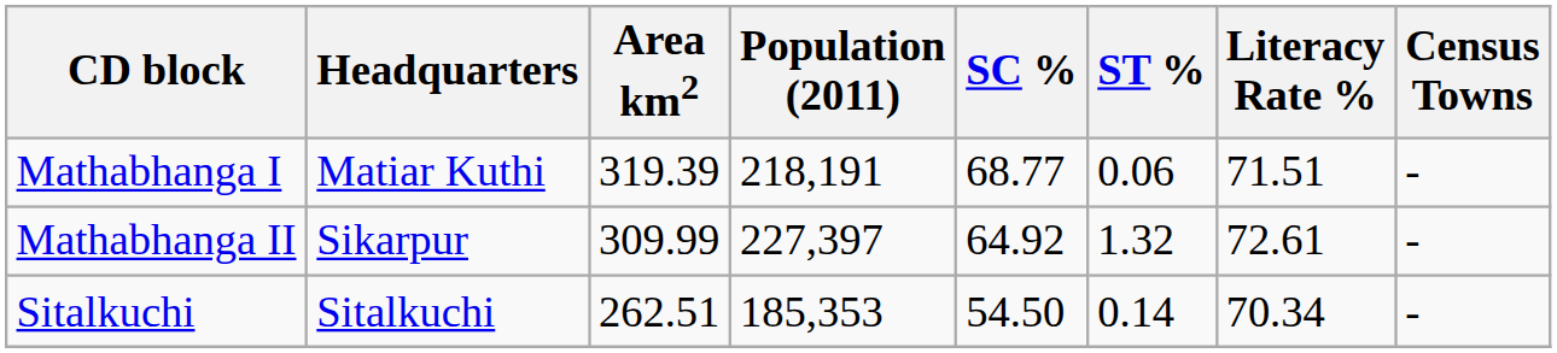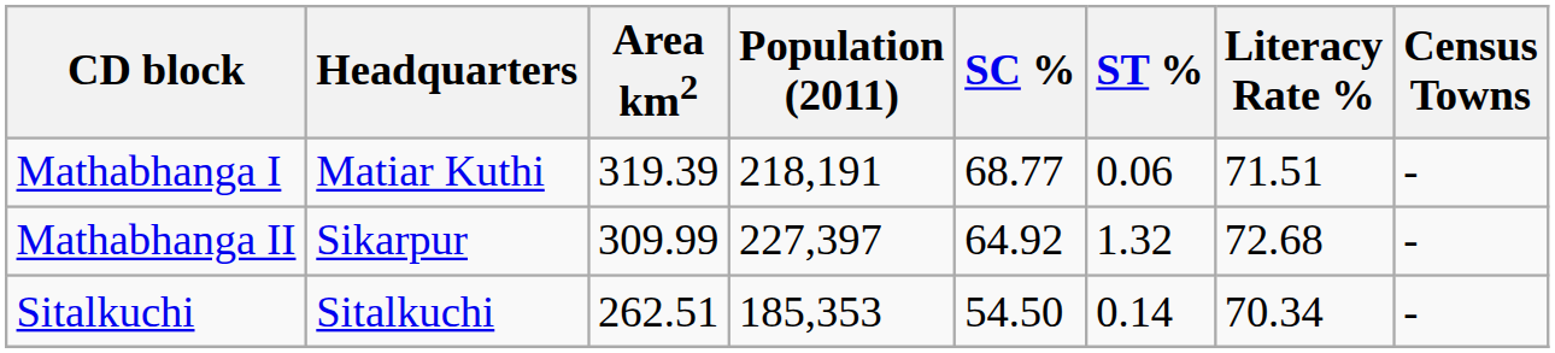 <table class="wikitable sortable">
 <tr>
 <th>CD block</th>
 <th>Headquarters</th>
 <th>Area<br>km<sup>2</sup></th>
 <th>Population<br>(2011)</th>
 <th><a href='#'>SC</a> %</th>
 <th><a href='#'>ST</a> %</th>
 <th>Literacy<br> Rate %</th>
 <th>Census<br>Towns</th>
 </tr>
 <tr>
 <td><a href='#'>Mathabhanga I</a></td>
 <td><a href='#'>Matiar Kuthi</a></td>
 <td>319.39</td>
 <td>218,191</td>
 <td>68.77</td>
 <td>0.06</td>
 <td>71.51</td>
 <td>-</td>
 </tr>
 <tr>
 <td><a href='#'>Mathabhanga II</a></td>
 <td><a href='#'>Sikarpur</a></td>
 <td>309.99</td>
 <td>227,397</td>
 <td>64.92</td>
 <td>1.32</td>
-<td>72.61</td>
+<td>72.68</td>
 <td>-</td>
 </tr>
 <tr>
 <td><a href='#'>Sitalkuchi</a></td>
 <td><a href='#'>Sitalkuchi</a></td>
 <td>262.51</td>
 <td>185,353</td>
 <td>54.50</td>
 <td>0.14</td>
 <td>70.34</td>
 <td>-</td>
 </tr>
 <tr>
 </tr>
 </table>
